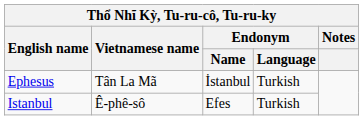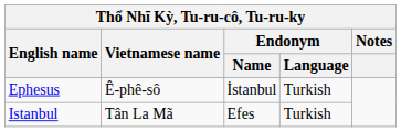 <table class="wikitable sortable">
 <tr>
 <th colspan="5"> Thổ Nhĩ Kỳ, Tu-ru-cô, Tu-ru-ky</th>
 </tr>
 <tr>
 <th rowspan="2">English name</th>
 <th rowspan="2">Vietnamese name</th>
 <th colspan="2">Endonym</th>
 <th>Notes</th>
 </tr>
 <tr>
 <th>Name</th>
 <th>Language</th>
 <th></th>
 </tr>
 <tr>
 <td><a href='#'>Ephesus</a></td>
-<td>Tân La Mã</td>
+<td>Ê-phê-sô</td>
 <td>İstanbul</td>
 <td>Turkish</td>
 </tr>
 <tr>
 <td><a href='#'>Istanbul</a></td>
-<td>Ê-phê-sô</td>
+<td>Tân La Mã</td>
 <td>Efes</td>
 <td>Turkish</td>
 </tr>
 </table>
